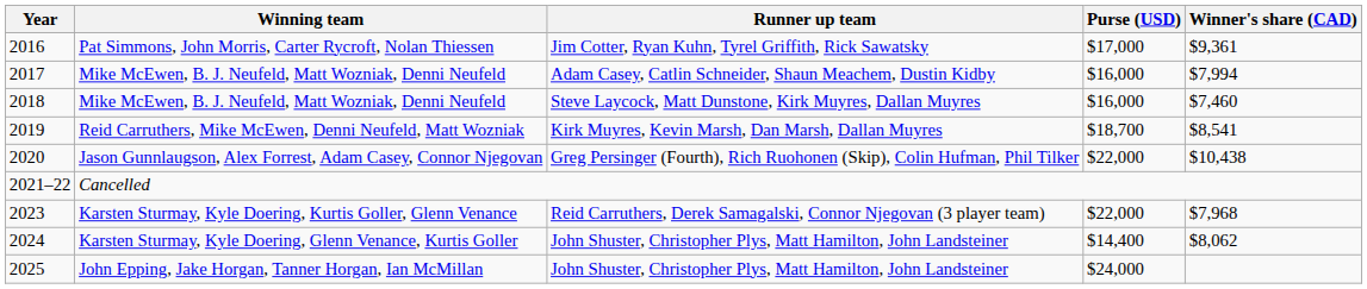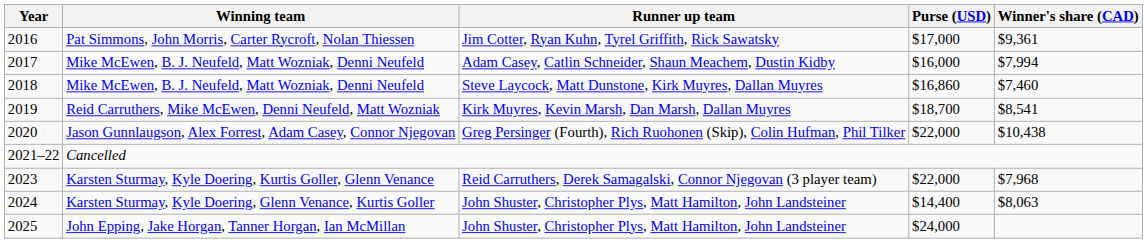 <table class="wikitable">
 <tr>
 <th>Year</th>
 <th>Winning team</th>
 <th>Runner up team</th>
 <th>Purse (<a href='#'>USD</a>)</th>
 <th>Winner's share (<a href='#'>CAD</a>)</th>
 </tr>
 <tr>
 <td>2016</td>
 <td> <a href='#'>Pat Simmons</a>, <a href='#'>John Morris</a>, <a href='#'>Carter Rycroft</a>, <a href='#'>Nolan Thiessen</a></td>
 <td> <a href='#'>Jim Cotter</a>, <a href='#'>Ryan Kuhn</a>, <a href='#'>Tyrel Griffith</a>, <a href='#'>Rick Sawatsky</a></td>
 <td>$17,000</td>
 <td>$9,361</td>
 </tr>
 <tr>
 <td>2017</td>
 <td> <a href='#'>Mike McEwen</a>, <a href='#'>B. J. Neufeld</a>, <a href='#'>Matt Wozniak</a>, <a href='#'>Denni Neufeld</a></td>
 <td> <a href='#'>Adam Casey</a>, <a href='#'>Catlin Schneider</a>, <a href='#'>Shaun Meachem</a>, <a href='#'>Dustin Kidby</a></td>
 <td>$16,000</td>
 <td>$7,994</td>
 </tr>
 <tr>
 <td>2018</td>
 <td> <a href='#'>Mike McEwen</a>, <a href='#'>B. J. Neufeld</a>, <a href='#'>Matt Wozniak</a>, <a href='#'>Denni Neufeld</a></td>
 <td> <a href='#'>Steve Laycock</a>, <a href='#'>Matt Dunstone</a>, <a href='#'>Kirk Muyres</a>, <a href='#'>Dallan Muyres</a></td>
-<td>$16,000</td>
+<td>$16,860</td>
 <td>$7,460</td>
 </tr>
 <tr>
 <td>2019</td>
 <td> <a href='#'>Reid Carruthers</a>, <a href='#'>Mike McEwen</a>, <a href='#'>Denni Neufeld</a>, <a href='#'>Matt Wozniak</a></td>
 <td> <a href='#'>Kirk Muyres</a>, <a href='#'>Kevin Marsh</a>, <a href='#'>Dan Marsh</a>, <a href='#'>Dallan Muyres</a></td>
 <td>$18,700</td>
 <td>$8,541</td>
 </tr>
 <tr>
 <td>2020</td>
 <td> <a href='#'>Jason Gunnlaugson</a>, <a href='#'>Alex Forrest</a>, <a href='#'>Adam Casey</a>, <a href='#'>Connor Njegovan</a></td>
 <td> <a href='#'>Greg Persinger</a> (Fourth), <a href='#'>Rich Ruohonen</a> (Skip), <a href='#'>Colin Hufman</a>, <a href='#'>Phil Tilker</a></td>
 <td>$22,000</td>
 <td>$10,438</td>
 </tr>
 <tr>
 <td>2021–22</td>
 <td colspan="4"><em>Cancelled</em></td>
 </tr>
 <tr>
 <td>2023</td>
 <td> <a href='#'>Karsten Sturmay</a>, <a href='#'>Kyle Doering</a>, <a href='#'>Kurtis Goller</a>, <a href='#'>Glenn Venance</a></td>
 <td> <a href='#'>Reid Carruthers</a>, <a href='#'>Derek Samagalski</a>, <a href='#'>Connor Njegovan</a> (3 player team)</td>
 <td>$22,000</td>
 <td>$7,968</td>
 </tr>
 <tr>
 <td>2024</td>
 <td> <a href='#'>Karsten Sturmay</a>, <a href='#'>Kyle Doering</a>, <a href='#'>Glenn Venance</a>, <a href='#'>Kurtis Goller</a></td>
 <td> <a href='#'>John Shuster</a>, <a href='#'>Christopher Plys</a>, <a href='#'>Matt Hamilton</a>, <a href='#'>John Landsteiner</a></td>
 <td>$14,400</td>
-<td>$8,062</td>
+<td>$8,063</td>
 </tr>
 <tr>
 <td>2025</td>
 <td> <a href='#'>John Epping</a>, <a href='#'>Jake Horgan</a>, <a href='#'>Tanner Horgan</a>, <a href='#'>Ian McMillan</a></td>
 <td> <a href='#'>John Shuster</a>, <a href='#'>Christopher Plys</a>, <a href='#'>Matt Hamilton</a>, <a href='#'>John Landsteiner</a></td>
 <td>$24,000</td>
 <td></td>
 </tr>
 </table>
